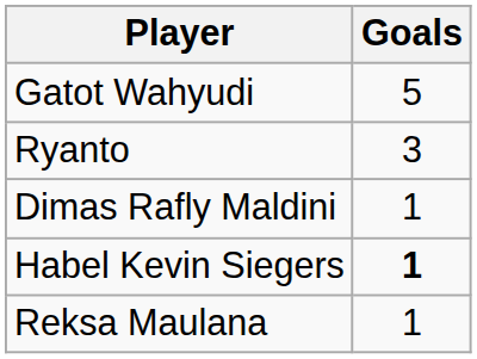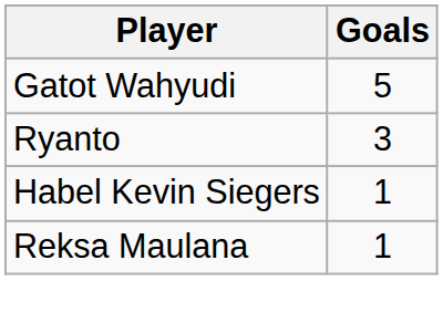 <table class="wikitable sortable" style="text-align: left;">
 <tr>
 <th>Player</th>
 <th>Goals</th>
 </tr>
 <tr>
 <td>Gatot Wahyudi</td>
 <td style="text-align: center;">5</td>
 </tr>
 <tr>
 <td>Ryanto</td>
 <td style="text-align: center;">3</td>
 </tr>
 <tr>
-<td>Dimas Rafly Maldini</td>
+<td>Habel Kevin Siegers</td>
 <td style="text-align: center;">1</td>
-</tr>
-<tr>
-<td>Habel Kevin Siegers</td>
-<td style="text-align: center;"><strong>1</strong></td>
 </tr>
 <tr>
 <td>Reksa Maulana</td>
 <td style="text-align: center;">1</td>
 </tr>
 </table>
